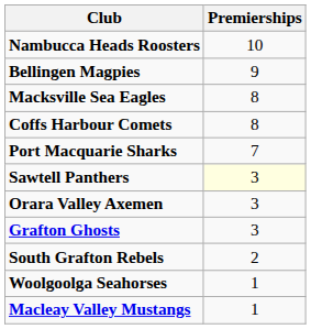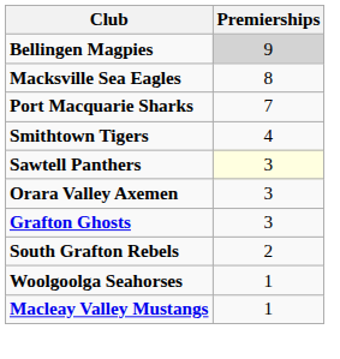 <table class="wikitable sortable" style ="text-align: center">
 <tr>
 <th>Club</th>
 <th>Premierships</th>
 </tr>
 <tr>
-<td style="text-align:left;"><strong>Nambucca Heads Roosters</strong></td>
-<td>10</td>
-</tr>
-<tr>
 <td style="text-align:left;"><strong>Bellingen Magpies</strong></td>
-<td>9</td>
+<td style="background: lightgrey;">9</td>
 </tr>
 <tr>
 <td style="text-align:left;"><strong>Macksville Sea Eagles</strong></td>
 <td>8</td>
 </tr>
 <tr>
-<td style="text-align:left;"><strong>Coffs Harbour Comets</strong></td>
-<td>8</td>
+<td style="text-align:left;"><strong>Port Macquarie Sharks</strong></td>
+<td>7</td>
 </tr>
 <tr>
-<td style="text-align:left;"><strong>Port Macquarie Sharks</strong></td>
-<td>7</td>
+<td style="text-align:left;"><strong>Smithtown Tigers</strong></td>
+<td>4</td>
 </tr>
 <tr>
 <td style="text-align:left;"><strong>Sawtell Panthers</strong></td>
 <td style="background: lightyellow;">3</td>
 </tr>
 <tr>
 <td style="text-align:left;"><strong>Orara Valley Axemen</strong></td>
 <td>3</td>
 </tr>
 <tr>
 <td style="text-align:left;"><strong><a href='#'>Grafton Ghosts</a></strong></td>
 <td>3</td>
 </tr>
 <tr>
 <td style="text-align:left;"><strong>South Grafton Rebels</strong></td>
 <td>2</td>
 </tr>
 <tr>
 <td style="text-align:left;"><strong>Woolgoolga Seahorses</strong></td>
 <td>1</td>
 </tr>
 <tr>
 <td style="text-align:left;"><strong><a href='#'>Macleay Valley Mustangs</a></strong></td>
 <td>1</td>
 </tr>
 </table>
